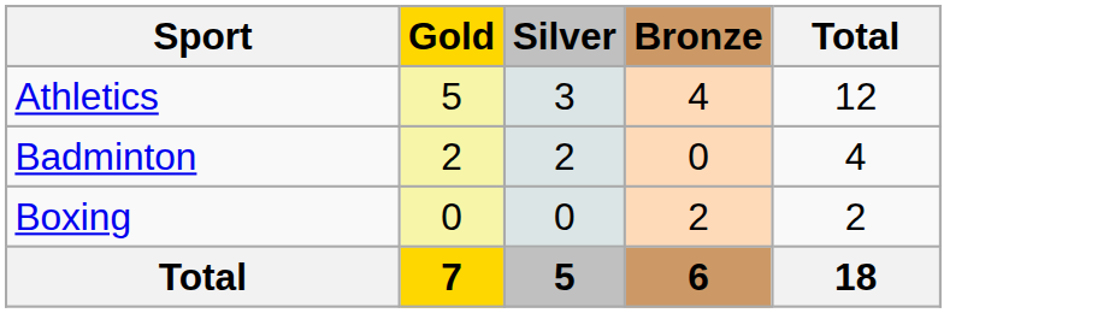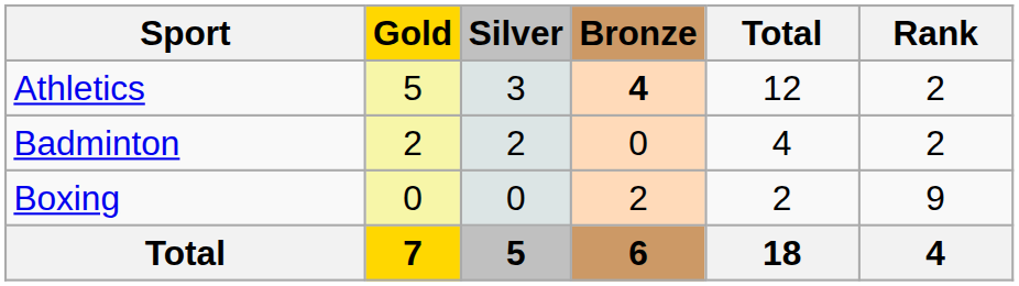 <table class="wikitable sortable" style="text-align:center; font-size:95%">
 <tr>
 <th width=150>Sport</th>
 <th style="background-color:gold; width=60;"><strong>Gold</strong></th>
 <th style="background-color:silver; width=60;"><strong>Silver</strong></th>
 <th style="background-color:#cc9966; width=60;"><strong>Bronze</strong></th>
 <th width=60>Total</th>
+<th width=60>Rank</th>
 </tr>
 <tr>
 <td align=left> <a href='#'>Athletics</a></td>
 <td bgcolor=#f7f6a8>5</td>
 <td bgcolor=#dce5e5>3</td>
-<td bgcolor=#ffdab9>4</td>
+<td bgcolor=#ffdab9><strong>4</strong></td>
 <td>12</td>
+<td>2</td>
 </tr>
 <tr>
 <td align=left> <a href='#'>Badminton</a></td>
 <td bgcolor=#f7f6a8>2</td>
 <td bgcolor=#dce5e5>2</td>
 <td bgcolor=#ffdab9>0</td>
 <td>4</td>
+<td>2</td>
 </tr>
 <tr>
 <td align=left> <a href='#'>Boxing</a></td>
 <td bgcolor=#f7f6a8>0</td>
 <td bgcolor=#dce5e5>0</td>
 <td bgcolor=#ffdab9>2</td>
 <td>2</td>
+<td>9</td>
 </tr>
 <tr>
 <th>Total</th>
 <th style="background-color:gold; width=60;">7</th>
 <th style="background-color:silver; width=60;">5</th>
 <th style="background-color:#cc9966; width=60;">6</th>
 <th>18</th>
+<th>4</th>
 </tr>
 </table>
